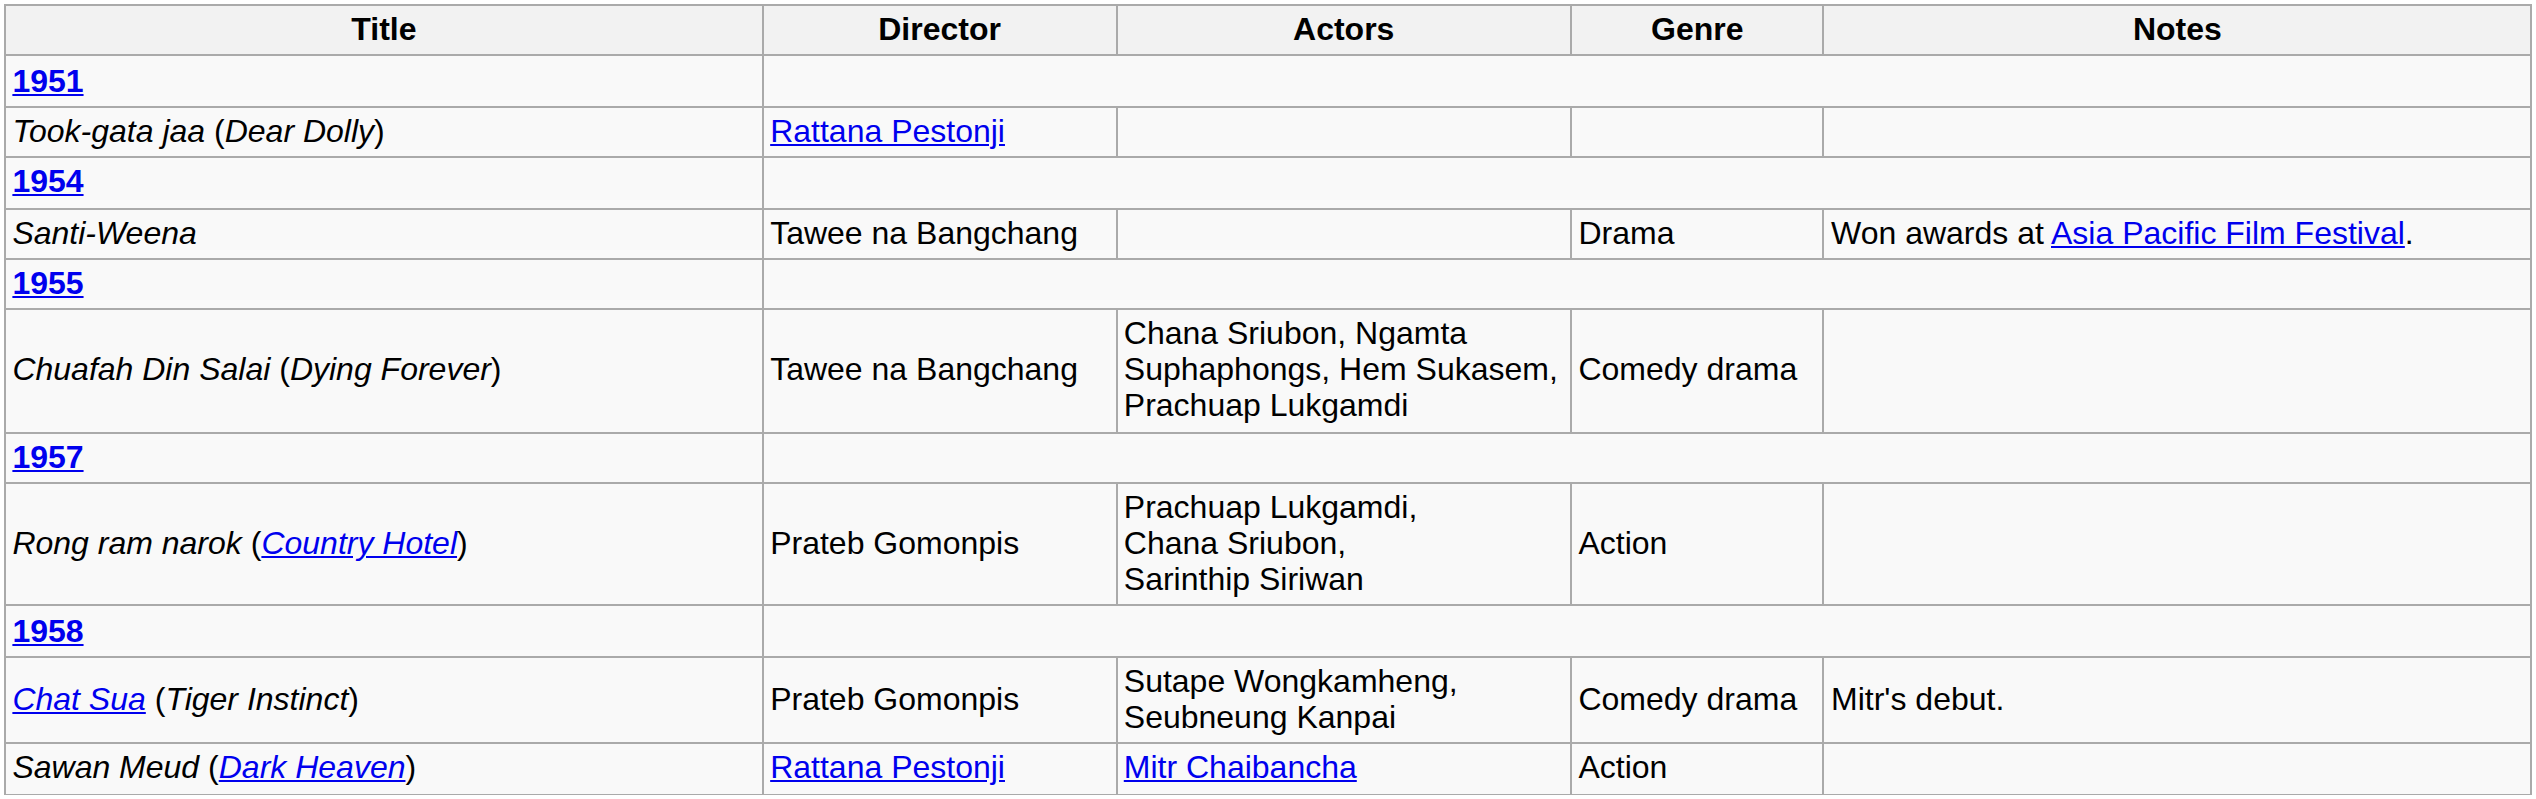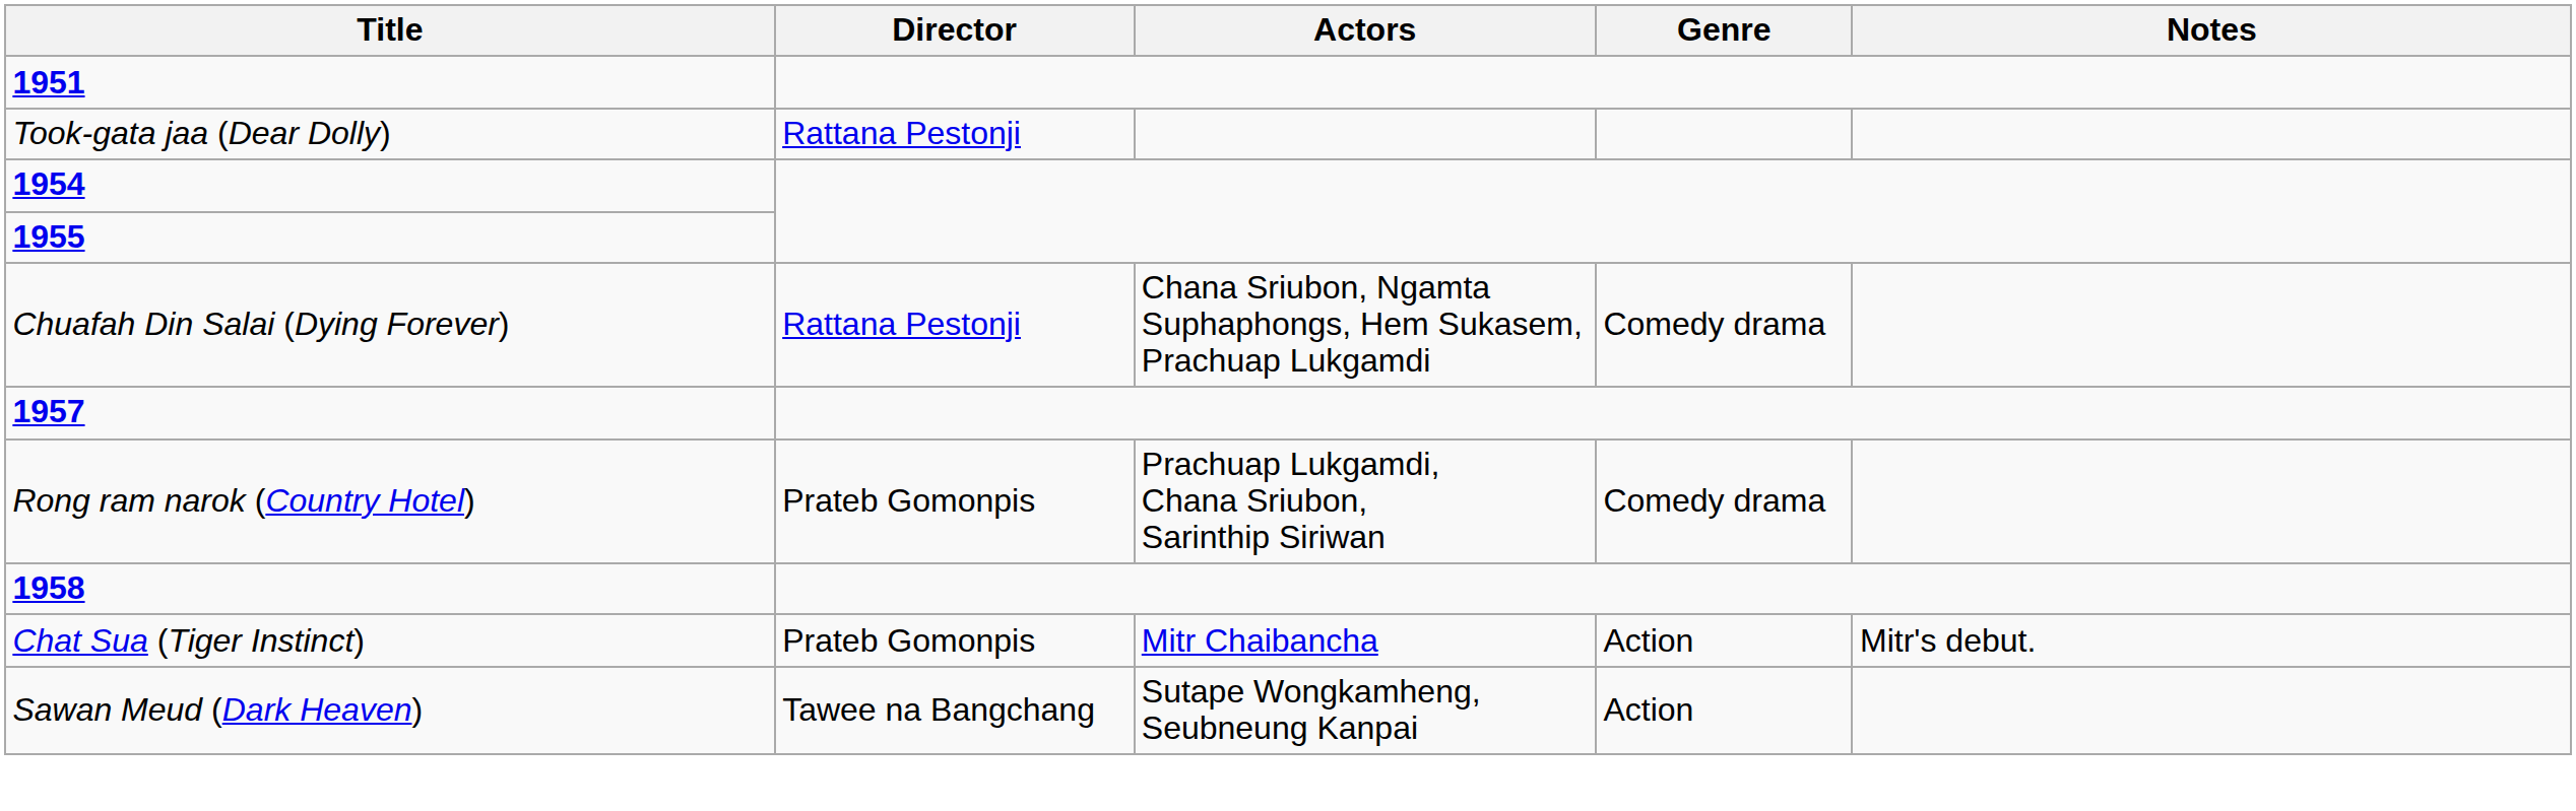 <table class="wikitable" style="width:100%;">
 <tr>
 <th style="width:30%;">Title</th>
 <th style="width:14%;">Director</th>
 <th style="width:18%;">Actors</th>
 <th style="width:10%;">Genre</th>
 <th style="width:28%;">Notes</th>
 </tr>
 <tr>
 <td><strong><a href='#'>1951</a></strong></td>
 </tr>
 <tr>
 <td><em>Took-gata jaa</em> (<em>Dear Dolly</em>)</td>
 <td><a href='#'>Rattana Pestonji</a></td>
 <td></td>
 <td></td>
 <td></td>
 </tr>
 <tr>
 <td><strong><a href='#'>1954</a></strong></td>
 </tr>
 <tr>
-<td><em>Santi-Weena</em></td>
-<td>Tawee na Bangchang</td>
-<td></td>
-<td>Drama</td>
-<td>Won awards at <a href='#'>Asia Pacific Film Festival</a>.</td>
-</tr>
-<tr>
 <td><strong><a href='#'>1955</a></strong></td>
 </tr>
 <tr>
 <td><em>Chuafah Din Salai</em> (<em>Dying Forever</em>)</td>
-<td>Tawee na Bangchang</td>
+<td><a href='#'>Rattana Pestonji</a></td>
 <td>Chana Sriubon, Ngamta Suphaphongs, Hem Sukasem, Prachuap Lukgamdi</td>
 <td>Comedy drama</td>
 <td></td>
 </tr>
 <tr>
 <td><strong><a href='#'>1957</a></strong></td>
 </tr>
 <tr>
 <td><em>Rong ram narok</em> (<em><a href='#'>Country Hotel</a></em>)</td>
 <td>Prateb Gomonpis</td>
 <td>Prachuap Lukgamdi,<br>Chana Sriubon,<br>Sarinthip Siriwan</td>
-<td>Action</td>
+<td>Comedy drama</td>
 <td></td>
 </tr>
 <tr>
 <td><strong><a href='#'>1958</a></strong></td>
 </tr>
 <tr>
 <td><em><a href='#'>Chat Sua</a></em> (<em>Tiger Instinct</em>)</td>
 <td>Prateb Gomonpis</td>
-<td>Sutape Wongkamheng,<br>Seubneung Kanpai</td>
-<td>Comedy drama</td>
+<td><a href='#'>Mitr Chaibancha</a></td>
+<td>Action</td>
 <td>Mitr's debut.</td>
 </tr>
 <tr>
 <td><em>Sawan Meud</em> (<em><a href='#'>Dark Heaven</a></em>)</td>
-<td><a href='#'>Rattana Pestonji</a></td>
-<td><a href='#'>Mitr Chaibancha</a></td>
+<td>Tawee na Bangchang</td>
+<td>Sutape Wongkamheng,<br>Seubneung Kanpai</td>
 <td>Action</td>
 <td></td>
 </tr>
 </table>
